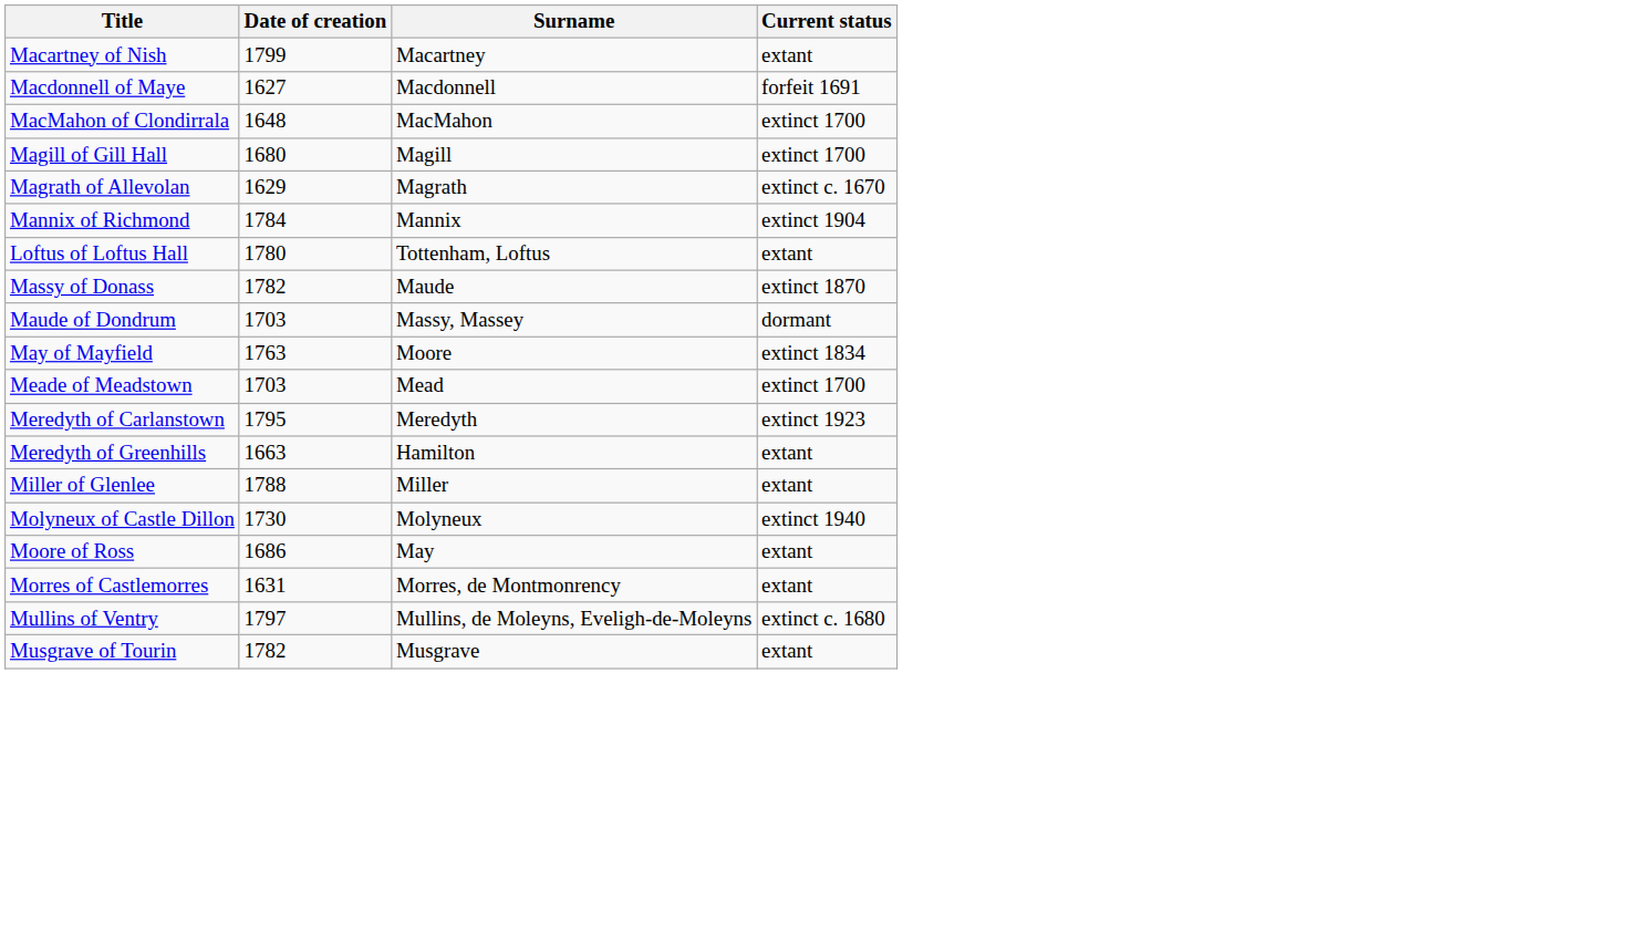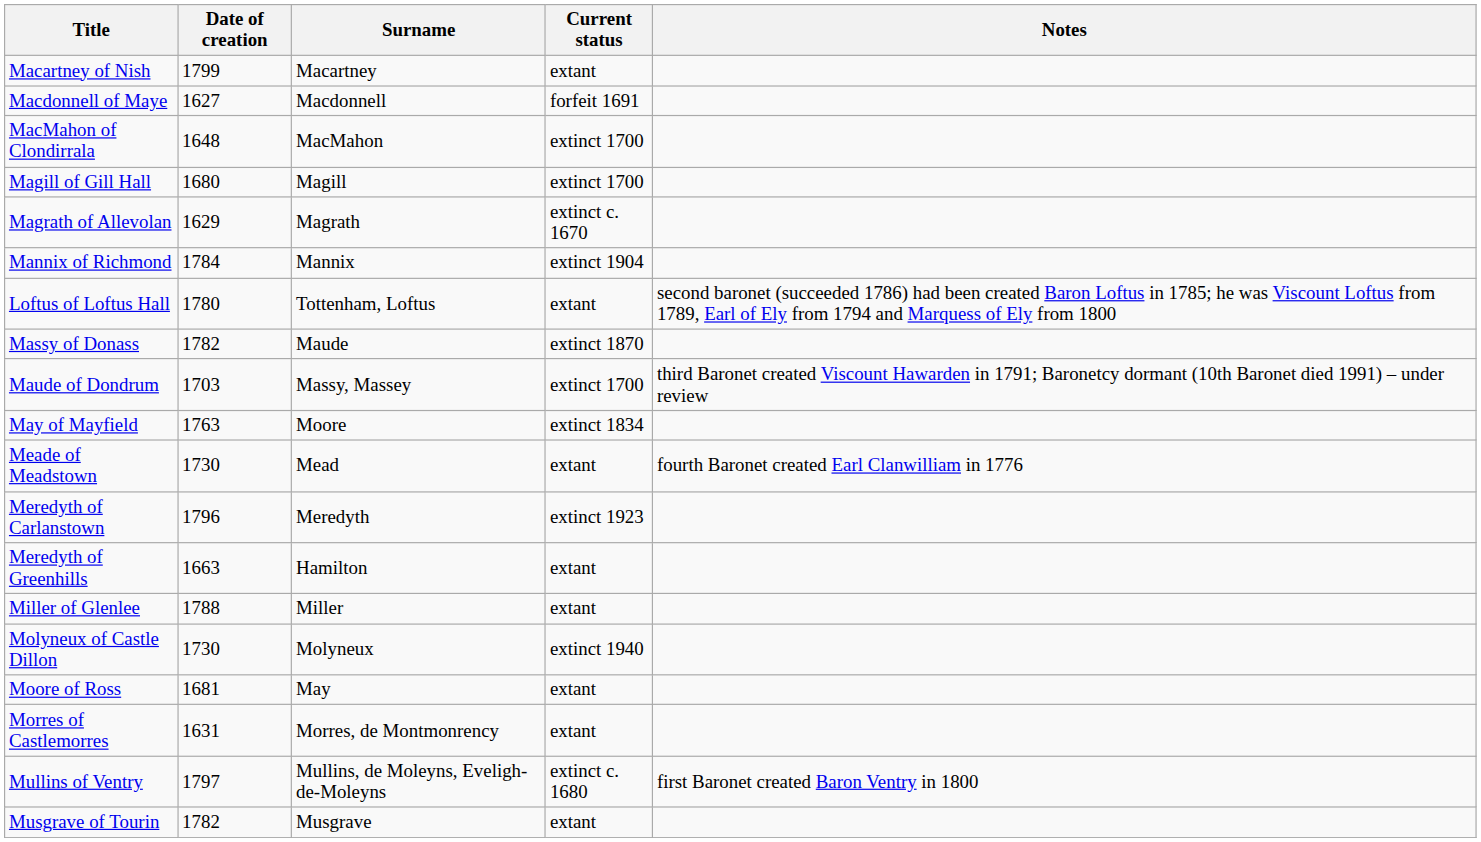 <table class="wikitable">
 <tr>
 <th>Title</th>
 <th>Date of creation</th>
 <th>Surname</th>
 <th>Current status</th>
+<th>Notes</th>
 </tr>
 <tr>
 <td><a href='#'>Macartney of Nish</a></td>
 <td>1799</td>
 <td>Macartney</td>
 <td>extant</td>
+<td> </td>
 </tr>
 <tr>
 <td><a href='#'>Macdonnell of Maye</a></td>
 <td>1627</td>
 <td>Macdonnell</td>
 <td>forfeit 1691</td>
+<td> </td>
 </tr>
 <tr>
 <td><a href='#'>MacMahon of Clondirrala</a></td>
 <td>1648</td>
 <td>MacMahon</td>
 <td>extinct 1700</td>
+<td> </td>
 </tr>
 <tr>
 <td><a href='#'>Magill of Gill Hall</a></td>
 <td>1680</td>
 <td>Magill</td>
 <td>extinct 1700</td>
+<td> </td>
 </tr>
 <tr>
 <td><a href='#'>Magrath of Allevolan</a></td>
 <td>1629</td>
 <td>Magrath</td>
 <td>extinct c. 1670</td>
+<td> </td>
 </tr>
 <tr>
 <td><a href='#'>Mannix of Richmond</a></td>
 <td>1784</td>
 <td>Mannix</td>
 <td>extinct 1904</td>
+<td> </td>
 </tr>
 <tr>
 <td><a href='#'>Loftus of Loftus Hall</a></td>
 <td>1780</td>
 <td>Tottenham, Loftus</td>
 <td>extant</td>
+<td>second baronet (succeeded 1786) had been created <a href='#'>Baron Loftus</a> in 1785; he was <a href='#'>Viscount Loftus</a> from 1789, <a href='#'>Earl of Ely</a> from 1794 and <a href='#'>Marquess of Ely</a> from 1800</td>
 </tr>
 <tr>
 <td><a href='#'>Massy of Donass</a></td>
 <td>1782</td>
 <td>Maude</td>
 <td>extinct 1870</td>
+<td> </td>
 </tr>
 <tr>
 <td><a href='#'>Maude of Dondrum</a></td>
 <td>1703</td>
 <td>Massy, Massey</td>
-<td>dormant</td>
+<td>extinct 1700</td>
+<td>third Baronet created <a href='#'>Viscount Hawarden</a> in 1791; Baronetcy dormant (10th Baronet died 1991) – under review</td>
 </tr>
 <tr>
 <td><a href='#'>May of Mayfield</a></td>
 <td>1763</td>
 <td>Moore</td>
 <td>extinct 1834</td>
+<td> </td>
 </tr>
 <tr>
 <td><a href='#'>Meade of Meadstown</a></td>
-<td>1703</td>
+<td>1730</td>
 <td>Mead</td>
-<td>extinct 1700</td>
+<td>extant</td>
+<td>fourth Baronet created <a href='#'>Earl Clanwilliam</a> in 1776</td>
 </tr>
 <tr>
 <td><a href='#'>Meredyth of Carlanstown</a></td>
-<td>1795</td>
+<td>1796</td>
 <td>Meredyth</td>
 <td>extinct 1923</td>
+<td> </td>
 </tr>
 <tr>
 <td><a href='#'>Meredyth of Greenhills</a></td>
 <td>1663</td>
 <td>Hamilton</td>
 <td>extant</td>
+<td> </td>
 </tr>
 <tr>
 <td><a href='#'>Miller of Glenlee</a></td>
 <td>1788</td>
 <td>Miller</td>
 <td>extant</td>
+<td> </td>
 </tr>
 <tr>
 <td><a href='#'>Molyneux of Castle Dillon</a></td>
 <td>1730</td>
 <td>Molyneux</td>
 <td>extinct 1940</td>
+<td> </td>
 </tr>
 <tr>
 <td><a href='#'>Moore of Ross</a></td>
-<td>1686</td>
+<td>1681</td>
 <td>May</td>
 <td>extant</td>
+<td> </td>
 </tr>
 <tr>
 <td><a href='#'>Morres of Castlemorres</a></td>
 <td>1631</td>
 <td>Morres, de Montmonrency</td>
 <td>extant</td>
+<td> </td>
 </tr>
 <tr>
 <td><a href='#'>Mullins of Ventry</a></td>
 <td>1797</td>
 <td>Mullins, de Moleyns, Eveligh-de-Moleyns</td>
 <td>extinct c. 1680</td>
+<td>first Baronet created <a href='#'>Baron Ventry</a> in 1800</td>
 </tr>
 <tr>
 <td><a href='#'>Musgrave of Tourin</a></td>
 <td>1782</td>
 <td>Musgrave</td>
 <td>extant</td>
+<td> </td>
 </tr>
 </table>
